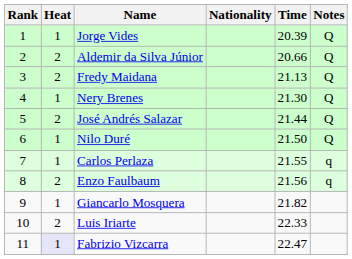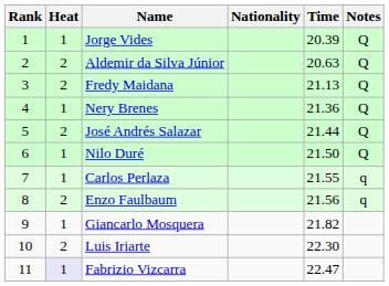 <table class="wikitable sortable" style="text-align:center">
 <tr>
 <th>Rank</th>
 <th>Heat</th>
 <th>Name</th>
 <th>Nationality</th>
 <th>Time</th>
 <th>Notes</th>
 </tr>
 <tr bgcolor=ccffcc>
 <td>1</td>
 <td>1</td>
 <td align=left><a href='#'>Jorge Vides</a></td>
 <td align=left></td>
 <td>20.39</td>
 <td>Q</td>
 </tr>
 <tr bgcolor=ccffcc>
 <td>2</td>
 <td>2</td>
 <td align=left><a href='#'>Aldemir da Silva Júnior</a></td>
 <td align=left></td>
-<td>20.66</td>
+<td>20.63</td>
 <td>Q</td>
 </tr>
 <tr bgcolor=ccffcc>
 <td>3</td>
 <td>2</td>
 <td align=left><a href='#'>Fredy Maidana</a></td>
 <td align=left></td>
 <td>21.13</td>
 <td>Q</td>
 </tr>
 <tr bgcolor=ccffcc>
 <td>4</td>
 <td>1</td>
 <td align=left><a href='#'>Nery Brenes</a></td>
 <td align=left></td>
-<td>21.30</td>
+<td>21.36</td>
 <td>Q</td>
 </tr>
 <tr bgcolor=ccffcc>
 <td>5</td>
 <td>2</td>
 <td align=left><a href='#'>José Andrés Salazar</a></td>
 <td align=left></td>
 <td>21.44</td>
 <td>Q</td>
 </tr>
 <tr bgcolor=ccffcc>
 <td>6</td>
 <td>1</td>
 <td align=left><a href='#'>Nilo Duré</a></td>
 <td align=left></td>
 <td>21.50</td>
 <td>Q</td>
 </tr>
 <tr bgcolor=ddffdd>
 <td>7</td>
 <td>1</td>
 <td align=left><a href='#'>Carlos Perlaza</a></td>
 <td align=left></td>
 <td>21.55</td>
 <td>q</td>
 </tr>
 <tr bgcolor=ddffdd>
 <td>8</td>
 <td>2</td>
 <td align=left><a href='#'>Enzo Faulbaum</a></td>
 <td align=left></td>
 <td>21.56</td>
 <td>q</td>
 </tr>
 <tr>
 <td>9</td>
 <td>1</td>
 <td align=left><a href='#'>Giancarlo Mosquera</a></td>
 <td align=left></td>
 <td>21.82</td>
 <td></td>
 </tr>
 <tr>
 <td>10</td>
 <td>2</td>
 <td align=left><a href='#'>Luis Iriarte</a></td>
 <td align=left></td>
-<td>22.33</td>
+<td>22.30</td>
 <td></td>
 </tr>
 <tr>
 <td>11</td>
 <td style="background: lavender;">1</td>
 <td align=left><a href='#'>Fabrizio Vizcarra</a></td>
 <td align=left></td>
 <td>22.47</td>
 <td></td>
 </tr>
 </table>
